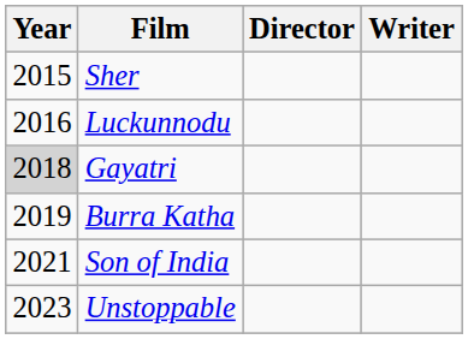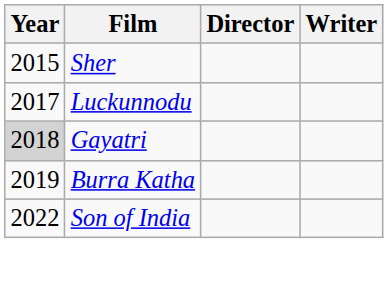 <table class="wikitable">
 <tr>
 <th>Year</th>
 <th>Film</th>
 <th>Director</th>
 <th>Writer</th>
 </tr>
 <tr>
 <td>2015</td>
 <td><em><a href='#'>Sher</a></em></td>
 <td></td>
 <td></td>
 </tr>
 <tr>
-<td>2016</td>
+<td>2017</td>
 <td><em><a href='#'>Luckunnodu</a></em></td>
 <td></td>
 <td></td>
 </tr>
 <tr>
 <td style="background: lightgrey;">2018</td>
 <td><em><a href='#'>Gayatri</a></em></td>
 <td></td>
 <td></td>
 </tr>
 <tr>
 <td>2019</td>
 <td><em><a href='#'>Burra Katha</a></em></td>
 <td></td>
 <td></td>
 </tr>
 <tr>
-<td>2021</td>
+<td>2022</td>
 <td><em><a href='#'>Son of India</a></em></td>
 <td></td>
 <td></td>
 </tr>
-<tr>
-<td>2023</td>
-<td><em><a href='#'>Unstoppable</a></em></td>
-<td></td>
-<td></td>
-</tr>
 </table>
